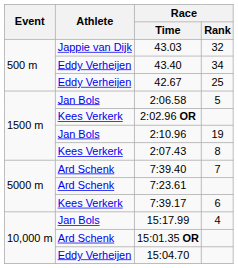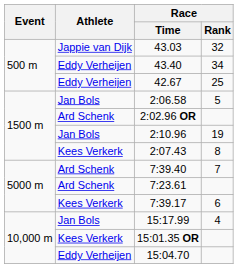 <table class="wikitable" border="1" style="font-size:90%">
 <tr>
 <th rowspan=2>Event</th>
 <th rowspan=2>Athlete</th>
 <th colspan=2>Race</th>
 </tr>
 <tr>
 <th>Time</th>
 <th>Rank</th>
 </tr>
 <tr>
 <td rowspan=3>500 m</td>
 <td><a href='#'>Jappie van Dijk</a></td>
 <td align=center>43.03</td>
 <td align=center>32</td>
 </tr>
 <tr>
 <td><a href='#'>Eddy Verheijen</a></td>
 <td align=center>43.40</td>
 <td align=center>34</td>
 </tr>
 <tr>
 <td><a href='#'>Eddy Verheijen</a></td>
 <td align=center>42.67</td>
 <td align=center>25</td>
 </tr>
 <tr>
 <td rowspan=4>1500 m</td>
 <td><a href='#'>Jan Bols</a></td>
 <td align=center>2:06.58</td>
 <td align=center>5</td>
 </tr>
 <tr>
-<td><a href='#'>Kees Verkerk</a></td>
+<td><a href='#'>Ard Schenk</a></td>
 <td align=center>2:02.96 <strong>OR</strong></td>
 <td align=center></td>
 </tr>
 <tr>
 <td><a href='#'>Jan Bols</a></td>
 <td align=center>2:10.96</td>
 <td align=center>19</td>
 </tr>
 <tr>
 <td><a href='#'>Kees Verkerk</a></td>
 <td align=center>2:07.43</td>
 <td align=center>8</td>
 </tr>
 <tr>
 <td rowspan=3>5000 m</td>
 <td><a href='#'>Ard Schenk</a></td>
 <td align=center>7:39.40</td>
 <td align=center>7</td>
 </tr>
 <tr>
 <td><a href='#'>Ard Schenk</a></td>
 <td align=center>7:23.61</td>
 <td align=center></td>
 </tr>
 <tr>
 <td><a href='#'>Kees Verkerk</a></td>
 <td align=center>7:39.17</td>
 <td align=center>6</td>
 </tr>
 <tr>
 <td rowspan=3>10,000 m</td>
 <td><a href='#'>Jan Bols</a></td>
 <td align=center>15:17.99</td>
 <td align=center>4</td>
 </tr>
 <tr>
-<td><a href='#'>Ard Schenk</a></td>
+<td><a href='#'>Kees Verkerk</a></td>
 <td align=center>15:01.35 <strong>OR</strong></td>
 <td align=center></td>
 </tr>
 <tr>
 <td><a href='#'>Eddy Verheijen</a></td>
 <td align=center>15:04.70</td>
 <td align=center></td>
 </tr>
 </table>
